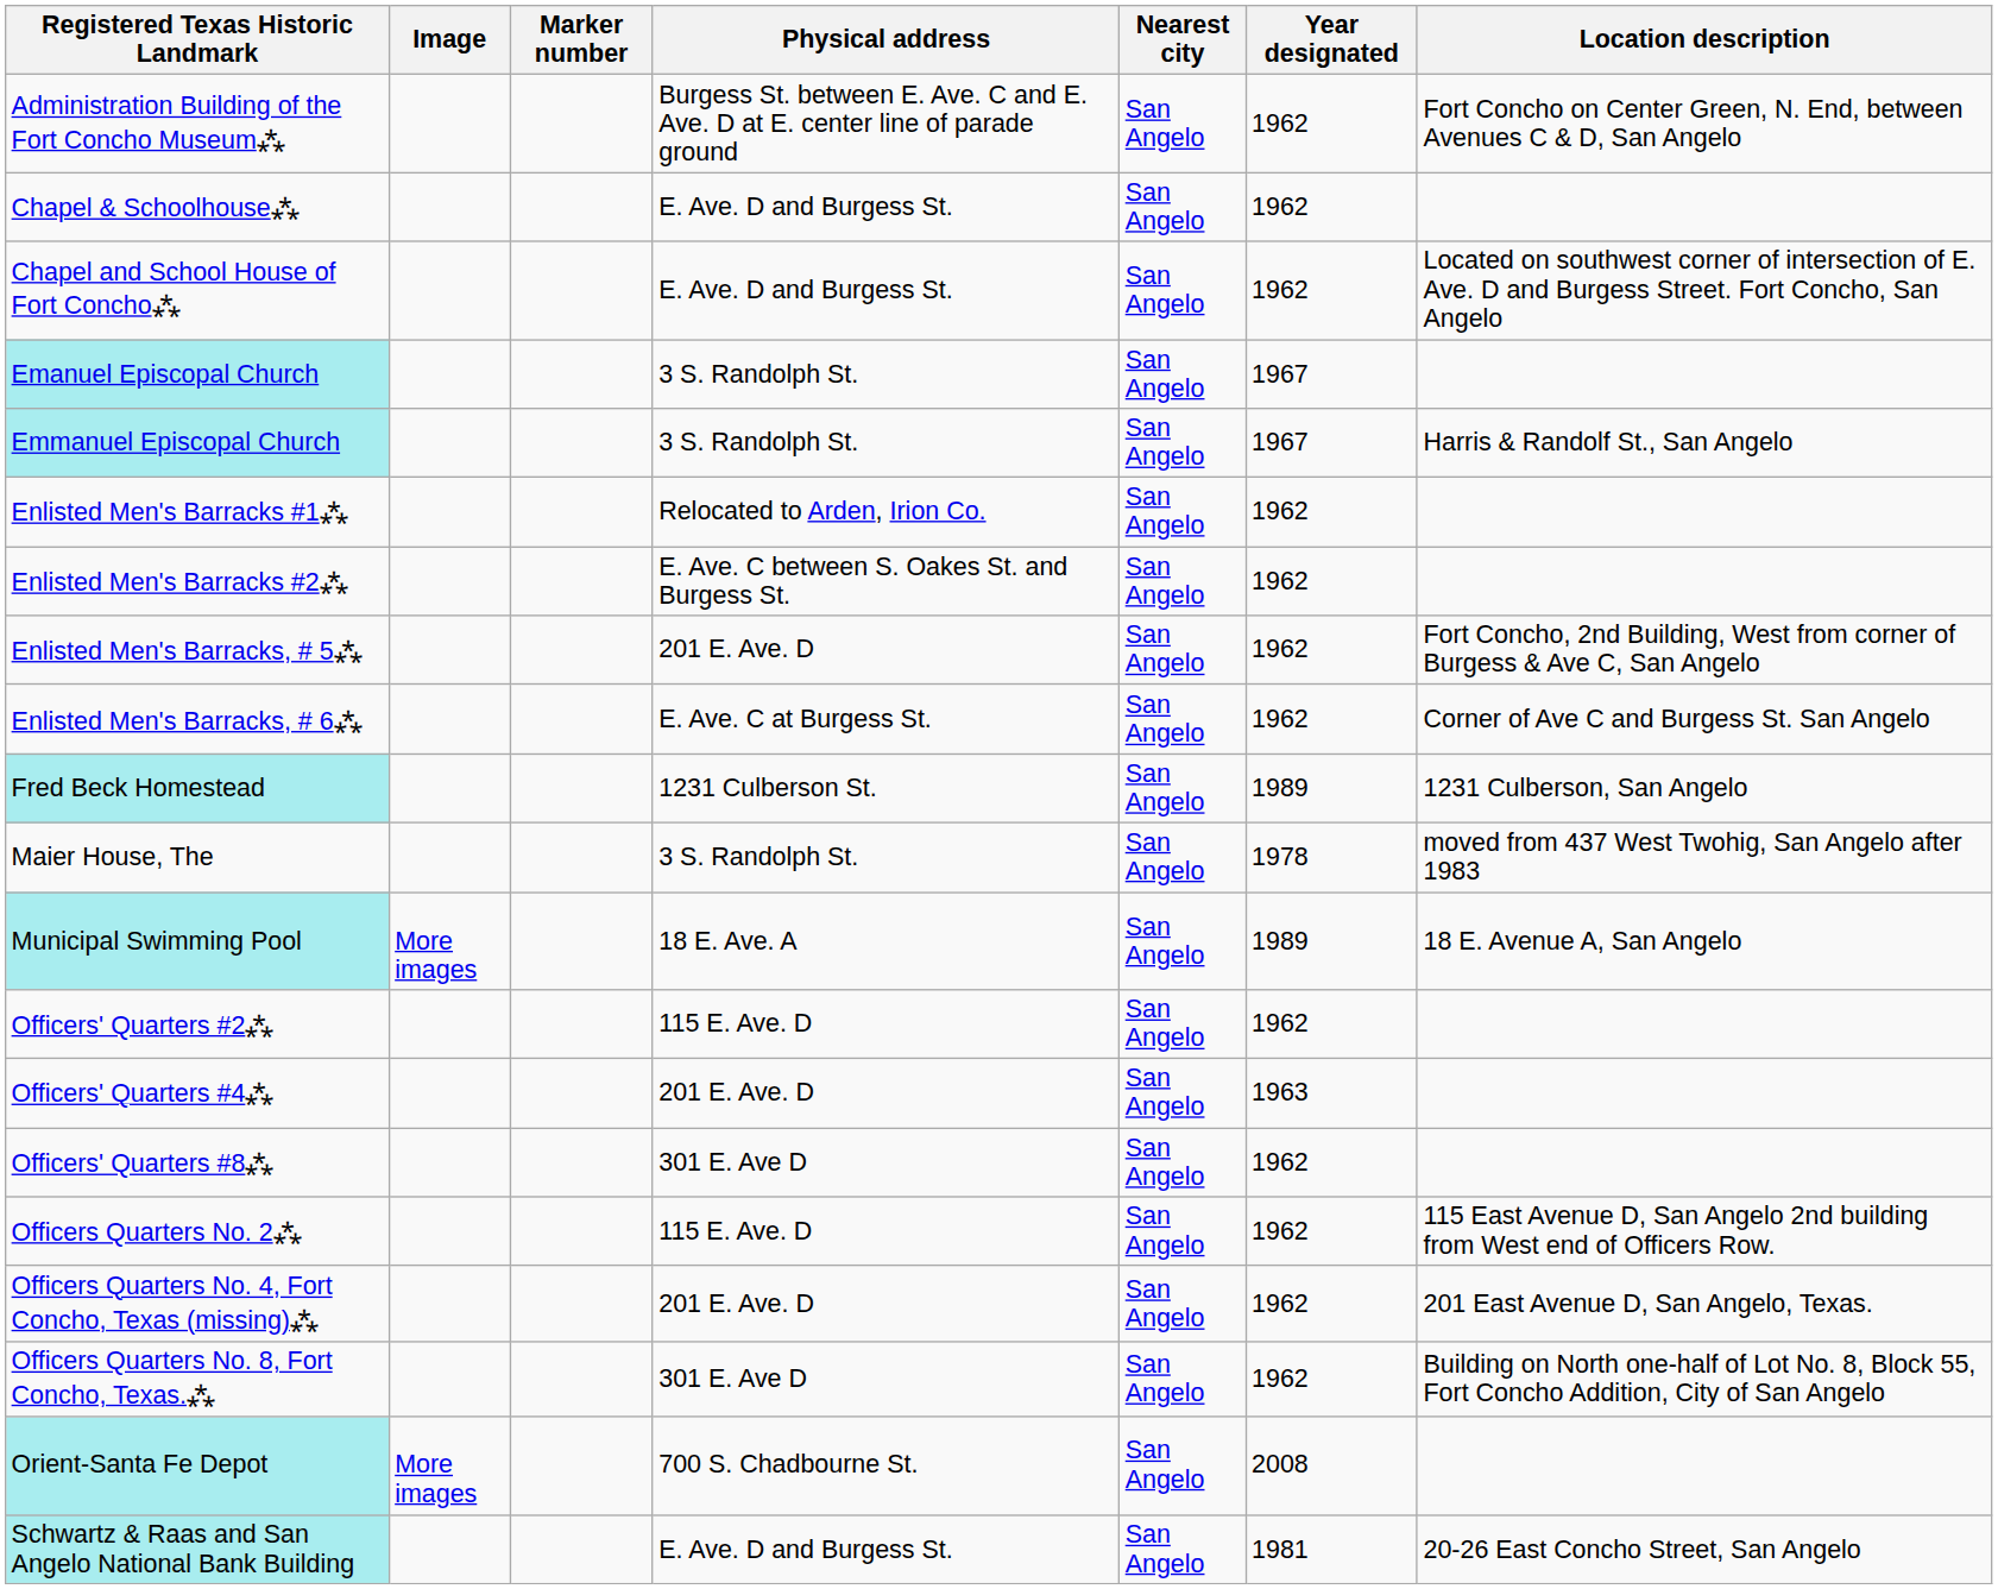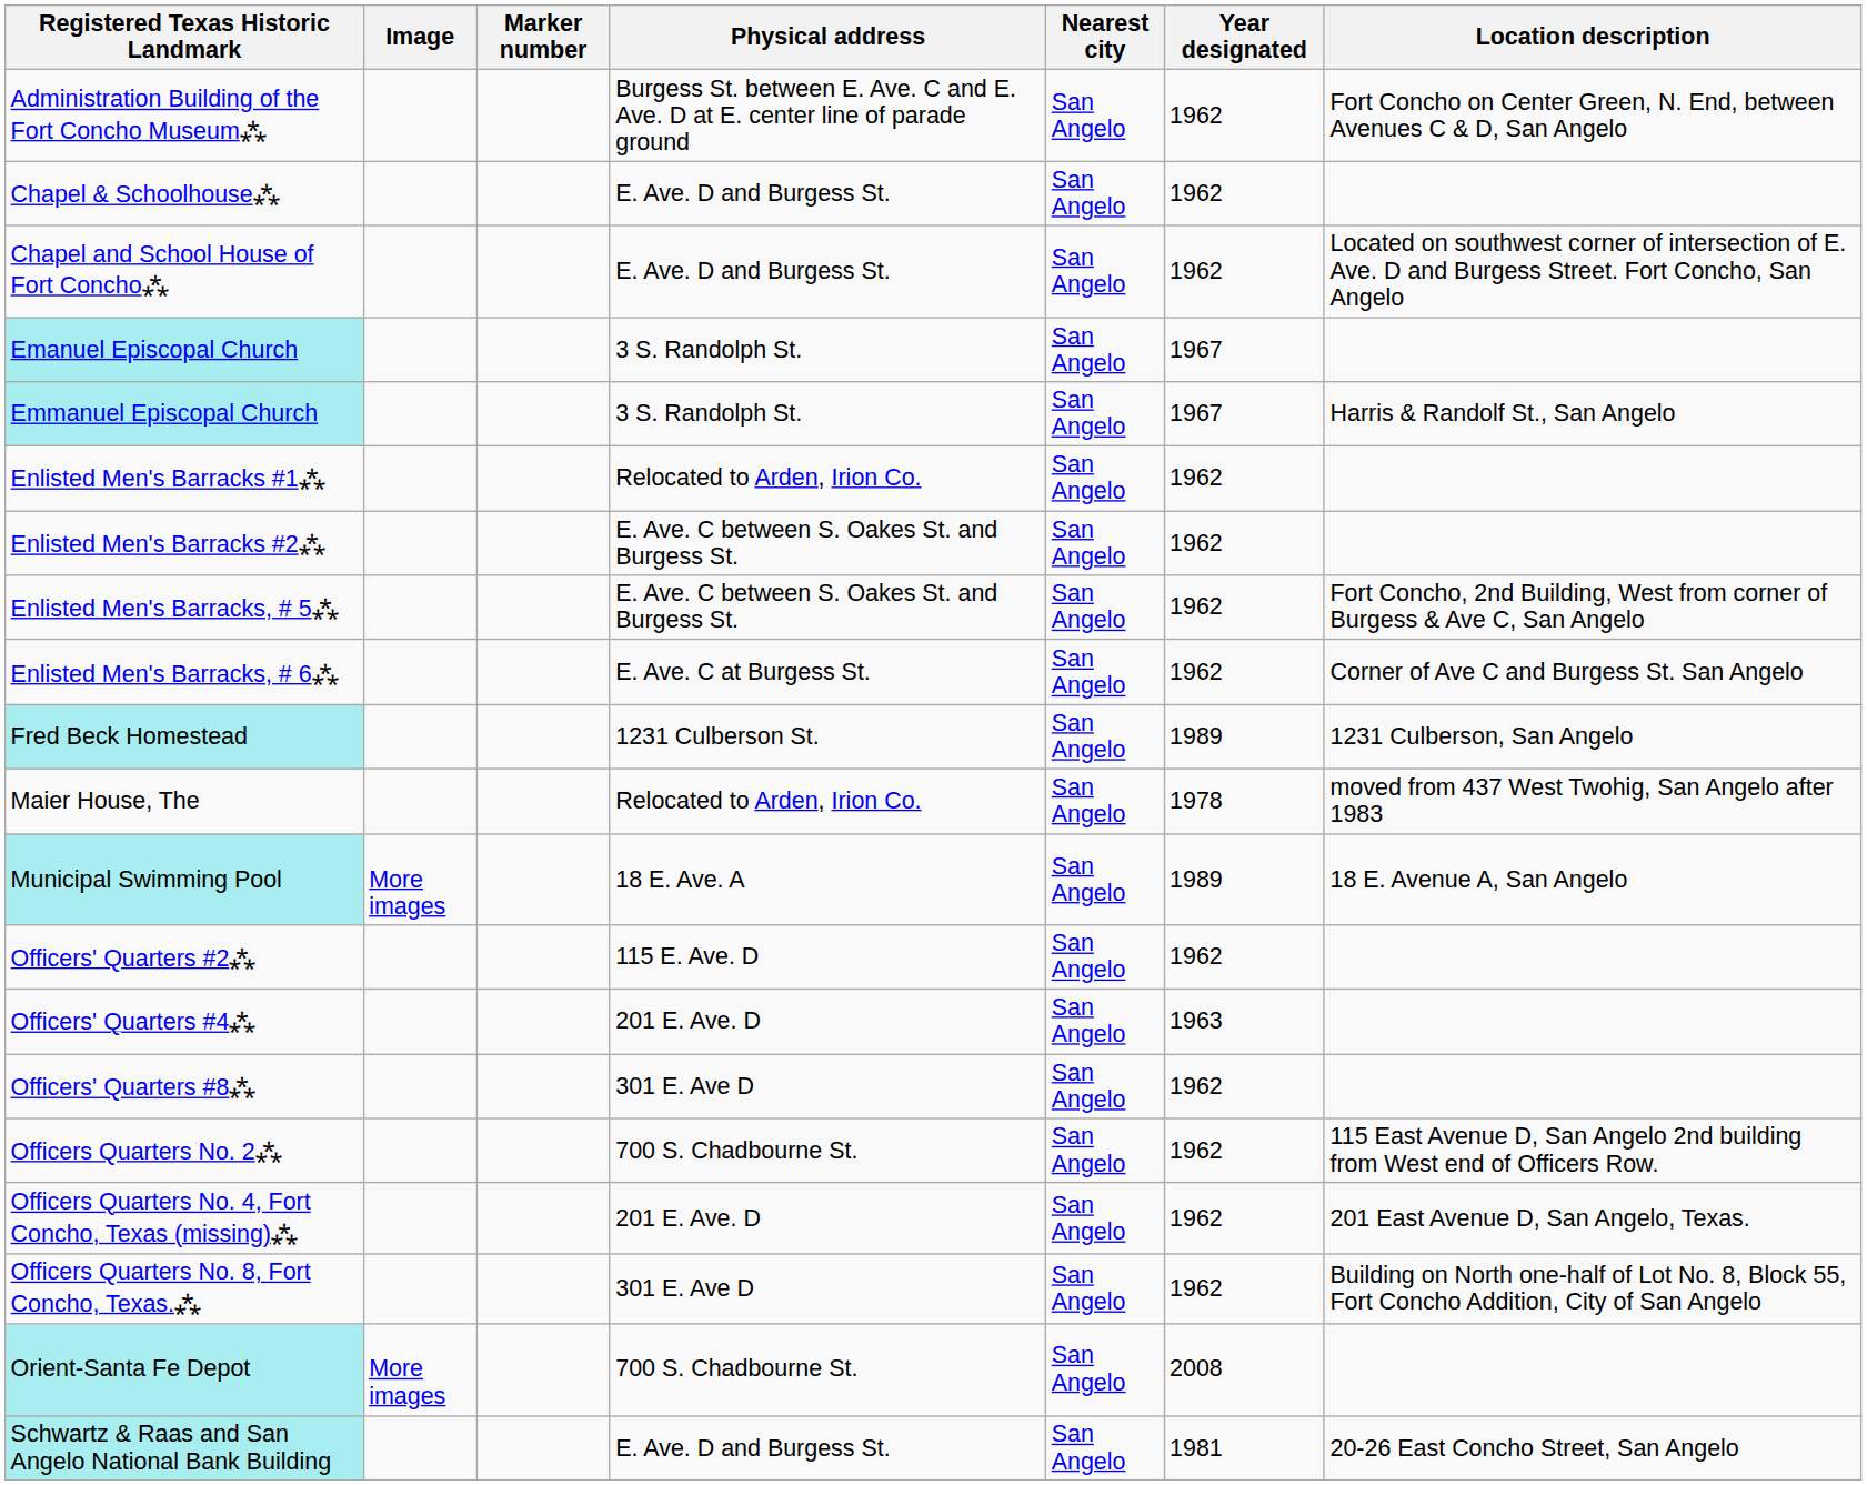 <table class="wikitable sortable">
 <tr>
 <th>Registered Texas Historic Landmark</th>
 <th>Image</th>
 <th>Marker number</th>
 <th>Physical address</th>
 <th>Nearest city</th>
 <th>Year designated</th>
 <th>Location description</th>
 </tr>
 <tr>
 <td><a href='#'>Administration Building of the Fort Concho Museum</a>⁂</td>
 <td></td>
 <td></td>
 <td>Burgess St. between E. Ave. C and E. Ave. D at E. center line of parade ground<br></td>
 <td><a href='#'>San Angelo</a></td>
 <td>1962</td>
 <td>Fort Concho on Center Green, N. End, between Avenues C & D, San Angelo</td>
 </tr>
 <tr>
 <td><a href='#'>Chapel & Schoolhouse</a>⁂</td>
 <td></td>
 <td></td>
 <td>E. Ave. D and Burgess St.<br></td>
 <td><a href='#'>San Angelo</a></td>
 <td>1962</td>
 <td></td>
 </tr>
 <tr>
 <td><a href='#'>Chapel and School House of Fort Concho</a>⁂</td>
 <td></td>
 <td></td>
 <td>E. Ave. D and Burgess St.<br></td>
 <td><a href='#'>San Angelo</a></td>
 <td>1962</td>
 <td>Located on southwest corner of intersection of E. Ave. D and Burgess Street. Fort Concho, San Angelo</td>
 </tr>
 <tr>
 <td style="background: #A8EDEF"><a href='#'>Emanuel Episcopal Church</a></td>
 <td></td>
 <td></td>
 <td>3 S. Randolph St.<br></td>
 <td><a href='#'>San Angelo</a></td>
 <td>1967</td>
 <td></td>
 </tr>
 <tr>
 <td style="background: #A8EDEF"><a href='#'>Emmanuel Episcopal Church</a></td>
 <td></td>
 <td></td>
 <td>3 S. Randolph St.<br></td>
 <td><a href='#'>San Angelo</a></td>
 <td>1967</td>
 <td>Harris & Randolf St., San Angelo</td>
 </tr>
 <tr>
 <td><a href='#'>Enlisted Men's Barracks #1</a>⁂</td>
 <td></td>
 <td></td>
 <td>Relocated to <a href='#'>Arden</a>, <a href='#'>Irion Co.</a></td>
 <td><a href='#'>San Angelo</a></td>
 <td>1962</td>
 <td></td>
 </tr>
 <tr>
 <td><a href='#'>Enlisted Men's Barracks #2</a>⁂</td>
 <td></td>
 <td></td>
 <td>E. Ave. C between S. Oakes St. and Burgess St.<br></td>
 <td><a href='#'>San Angelo</a></td>
 <td>1962</td>
 <td></td>
 </tr>
 <tr>
 <td><a href='#'>Enlisted Men's Barracks, # 5</a>⁂</td>
 <td></td>
 <td></td>
-<td>201 E. Ave. D<br></td>
+<td>E. Ave. C between S. Oakes St. and Burgess St.<br></td>
 <td><a href='#'>San Angelo</a></td>
 <td>1962</td>
 <td>Fort Concho, 2nd Building, West from corner of Burgess & Ave C, San Angelo</td>
 </tr>
 <tr>
 <td><a href='#'>Enlisted Men's Barracks, # 6</a>⁂</td>
 <td></td>
 <td></td>
 <td>E. Ave. C at Burgess St.<br></td>
 <td><a href='#'>San Angelo</a></td>
 <td>1962</td>
 <td>Corner of Ave C and Burgess St. San Angelo</td>
 </tr>
 <tr>
 <td style="background: #A8EDEF">Fred Beck Homestead</td>
 <td></td>
 <td></td>
 <td>1231 Culberson St.<br></td>
 <td><a href='#'>San Angelo</a></td>
 <td>1989</td>
 <td>1231 Culberson, San Angelo</td>
 </tr>
 <tr>
 <td>Maier House, The</td>
 <td></td>
 <td></td>
-<td>3 S. Randolph St.<br></td>
+<td>Relocated to <a href='#'>Arden</a>, <a href='#'>Irion Co.</a></td>
 <td><a href='#'>San Angelo</a></td>
 <td>1978</td>
 <td>moved from 437 West Twohig, San Angelo after 1983</td>
 </tr>
 <tr>
 <td style="background: #A8EDEF">Municipal Swimming Pool</td>
 <td><br> <a href='#'>More images</a></td>
 <td></td>
 <td>18 E. Ave. A<br></td>
 <td><a href='#'>San Angelo</a></td>
 <td>1989</td>
 <td>18 E. Avenue A, San Angelo</td>
 </tr>
 <tr>
 <td><a href='#'>Officers' Quarters #2</a>⁂</td>
 <td></td>
 <td></td>
 <td>115 E. Ave. D<br></td>
 <td><a href='#'>San Angelo</a></td>
 <td>1962</td>
 <td></td>
 </tr>
 <tr>
 <td><a href='#'>Officers' Quarters #4</a>⁂</td>
 <td></td>
 <td></td>
 <td>201 E. Ave. D<br></td>
 <td><a href='#'>San Angelo</a></td>
 <td>1963</td>
 <td></td>
 </tr>
 <tr>
 <td><a href='#'>Officers' Quarters #8</a>⁂</td>
 <td></td>
 <td></td>
 <td>301 E. Ave D<br></td>
 <td><a href='#'>San Angelo</a></td>
 <td>1962</td>
 <td></td>
 </tr>
 <tr>
 <td><a href='#'>Officers Quarters No. 2</a>⁂</td>
 <td></td>
 <td></td>
-<td>115 E. Ave. D<br></td>
+<td>700 S. Chadbourne St.<br></td>
 <td><a href='#'>San Angelo</a></td>
 <td>1962</td>
 <td>115 East Avenue D, San Angelo 2nd building from West end of Officers Row.</td>
 </tr>
 <tr>
 <td><a href='#'>Officers Quarters No. 4, Fort Concho, Texas (missing)</a>⁂</td>
 <td></td>
 <td></td>
 <td>201 E. Ave. D<br></td>
 <td><a href='#'>San Angelo</a></td>
 <td>1962</td>
 <td>201 East Avenue D, San Angelo, Texas.</td>
 </tr>
 <tr>
 <td><a href='#'>Officers Quarters No. 8, Fort Concho, Texas.</a>⁂</td>
 <td></td>
 <td></td>
 <td>301 E. Ave D<br></td>
 <td><a href='#'>San Angelo</a></td>
 <td>1962</td>
 <td>Building on North one-half of Lot No. 8, Block 55, Fort Concho Addition, City of San Angelo</td>
 </tr>
 <tr>
 <td style="background: #A8EDEF">Orient-Santa Fe Depot</td>
 <td><br> <a href='#'>More images</a></td>
 <td></td>
 <td>700 S. Chadbourne St.<br></td>
 <td><a href='#'>San Angelo</a></td>
 <td>2008</td>
 <td></td>
 </tr>
 <tr>
 <td style="background: #A8EDEF">Schwartz & Raas and San Angelo National Bank Building</td>
 <td></td>
 <td></td>
 <td>E. Ave. D and Burgess St.<br></td>
 <td><a href='#'>San Angelo</a></td>
 <td>1981</td>
 <td>20-26 East Concho Street, San Angelo</td>
 </tr>
 </table>
